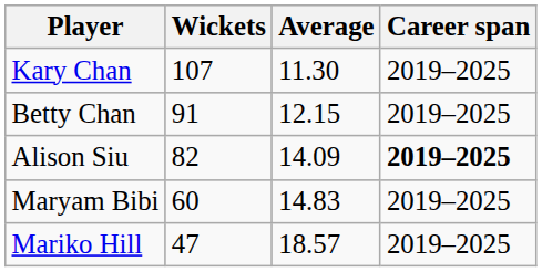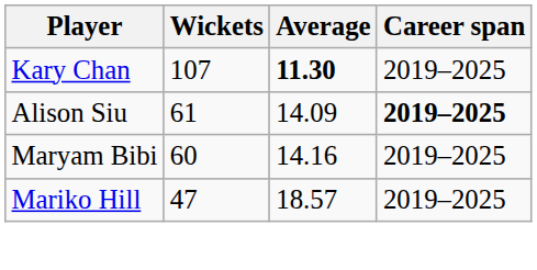 <table class="wikitable">
 <tr>
 <th>Player</th>
 <th>Wickets</th>
 <th>Average</th>
 <th>Career span</th>
 </tr>
 <tr>
 <td><a href='#'>Kary Chan</a></td>
 <td>107</td>
-<td>11.30</td>
-<td>2019–2025</td>
-</tr>
-<tr>
-<td>Betty Chan</td>
-<td>91</td>
-<td>12.15</td>
+<td><strong>11.30</strong></td>
 <td>2019–2025</td>
 </tr>
 <tr>
 <td>Alison Siu</td>
-<td>82</td>
+<td>61</td>
 <td>14.09</td>
 <td><strong>2019–2025</strong></td>
 </tr>
 <tr>
 <td>Maryam Bibi</td>
 <td>60</td>
-<td>14.83</td>
+<td>14.16</td>
 <td>2019–2025</td>
 </tr>
 <tr>
 <td><a href='#'>Mariko Hill</a></td>
 <td>47</td>
 <td>18.57</td>
 <td>2019–2025</td>
 </tr>
 </table>
